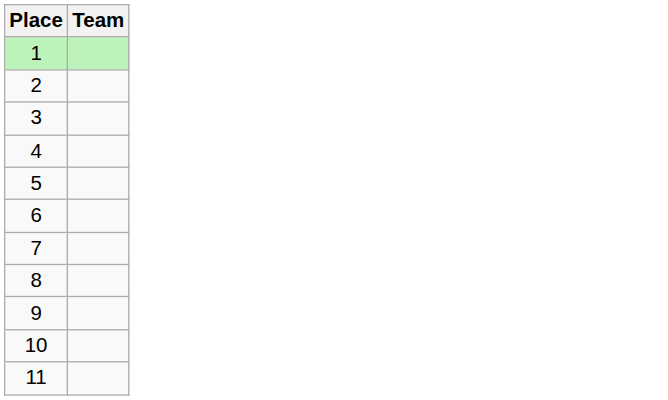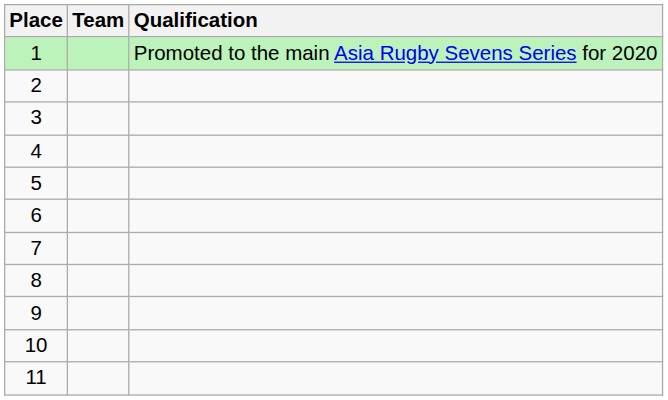 <table class="wikitable" style="text-align:center; padding-bottom:0">
 <tr>
 <th>Place</th>
 <th style="text-align:left;">Team</th>
+<th style="text-align:left;">Qualification</th>
 </tr>
 <tr bgcolor=#bbf3bb>
 <td>1</td>
 <td align=left></td>
+<td>Promoted to the main <a href='#'>Asia Rugby Sevens Series</a> for 2020</td>
 </tr>
 <tr>
 <td>2</td>
 <td align=left></td>
+<td></td>
 </tr>
 <tr>
 <td>3</td>
 <td align=left></td>
+<td></td>
 </tr>
 <tr>
 <td>4</td>
 <td align=left></td>
+<td></td>
 </tr>
 <tr>
 <td>5</td>
 <td align=left></td>
+<td></td>
 </tr>
 <tr>
 <td>6</td>
 <td align=left></td>
+<td></td>
 </tr>
 <tr>
 <td>7</td>
 <td align=left></td>
+<td></td>
 </tr>
 <tr>
 <td>8</td>
 <td align=left></td>
+<td></td>
 </tr>
 <tr>
 <td>9</td>
 <td align=left></td>
+<td></td>
 </tr>
 <tr>
 <td>10</td>
 <td align=left></td>
+<td></td>
 </tr>
 <tr>
 <td>11</td>
 <td align=left></td>
+<td></td>
 </tr>
 </table>
